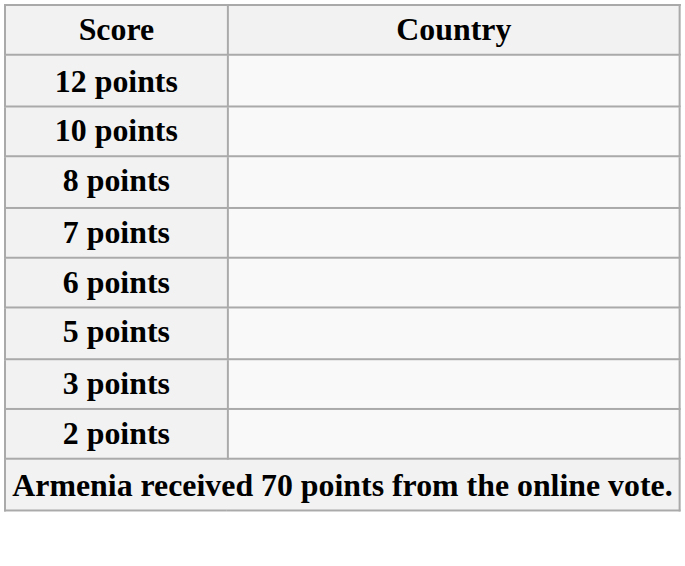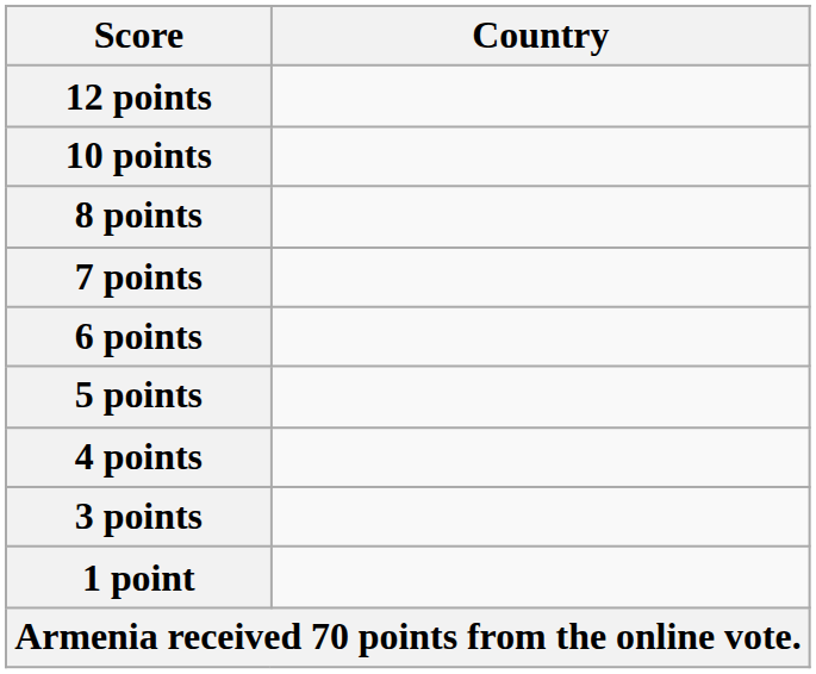 <table class="wikitable">
 <tr>
 </tr>
 <tr>
 <th scope="col" width="33%">Score</th>
 <th scope="col">Country</th>
 </tr>
 <tr>
 <th scope="row">12 points</th>
 <td></td>
 </tr>
 <tr>
 <th scope="row">10 points</th>
 <td></td>
 </tr>
 <tr>
 <th scope="row">8 points</th>
 <td></td>
 </tr>
 <tr>
 <th scope="row">7 points</th>
 <td></td>
 </tr>
 <tr>
 <th scope="row">6 points</th>
 <td></td>
 </tr>
 <tr>
 <th scope="row">5 points</th>
 <td></td>
 </tr>
 <tr>
+<th scope="row">4 points</th>
+<td></td>
+</tr>
+<tr>
 <th scope="row">3 points</th>
 <td></td>
 </tr>
 <tr>
-<th scope="row">2 points</th>
+<th scope="row">1 point</th>
 <td></td>
 </tr>
 <tr>
 <th colspan="2">Armenia received 70 points from the online vote.</th>
 </tr>
 </table>
